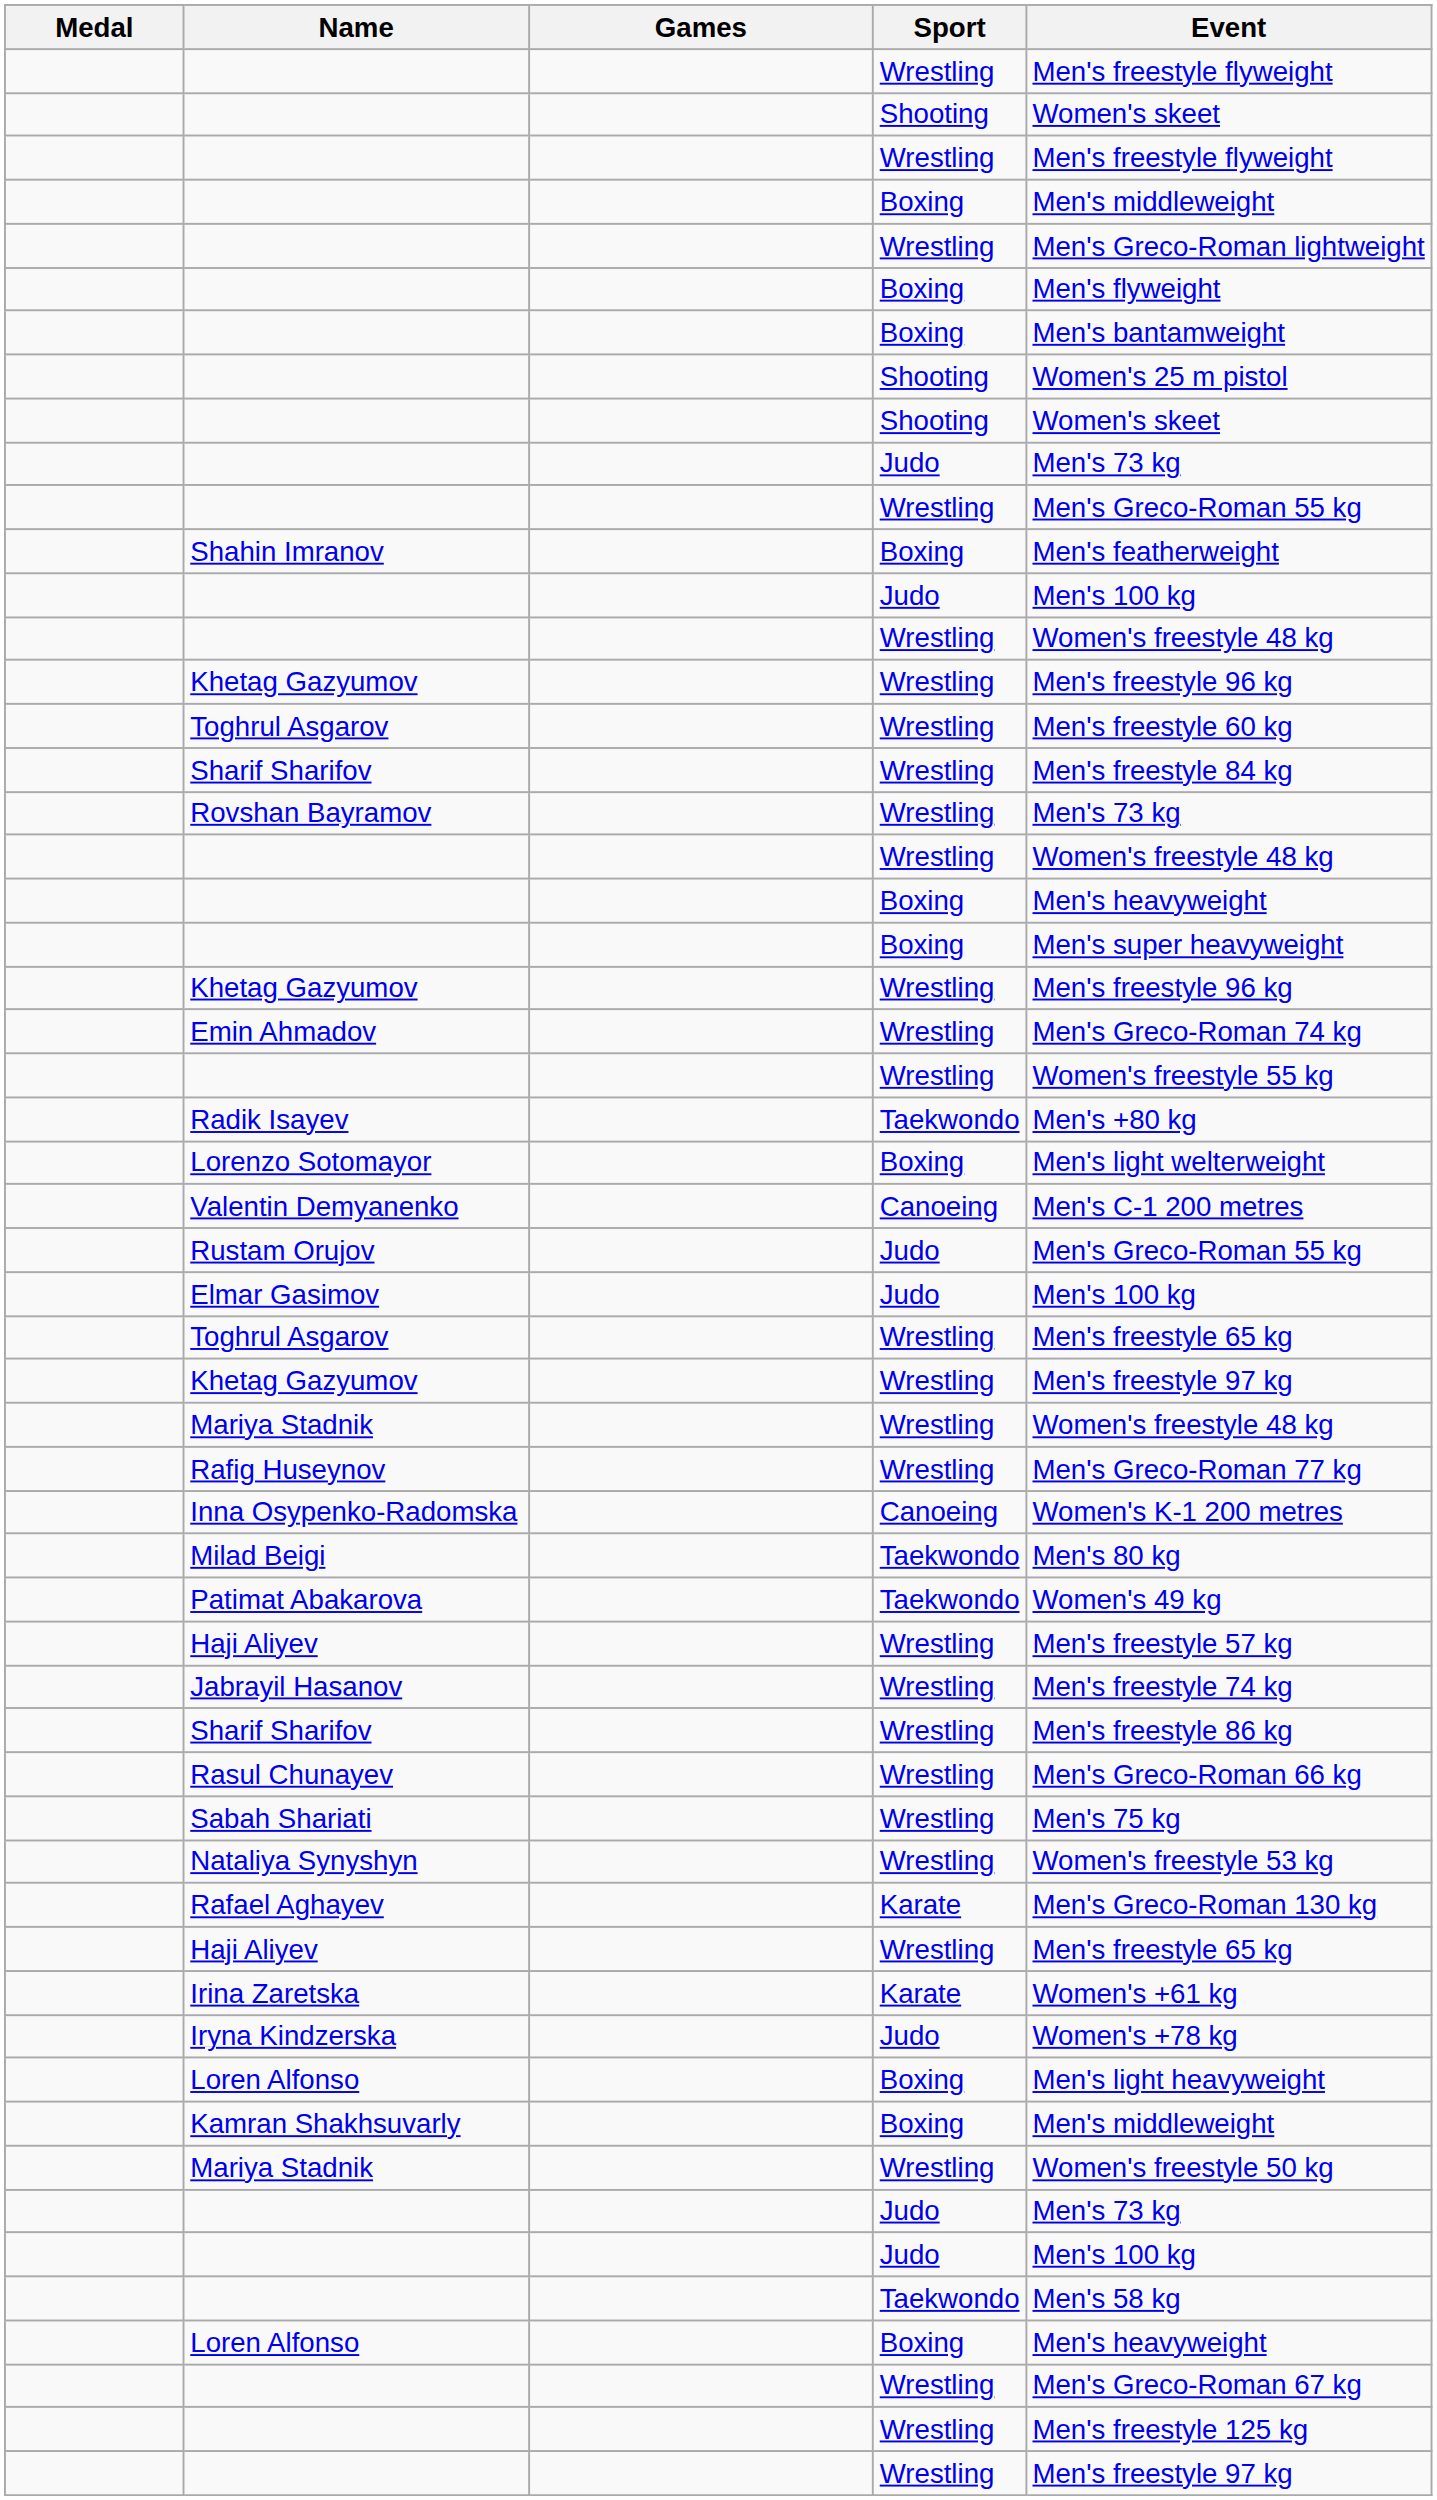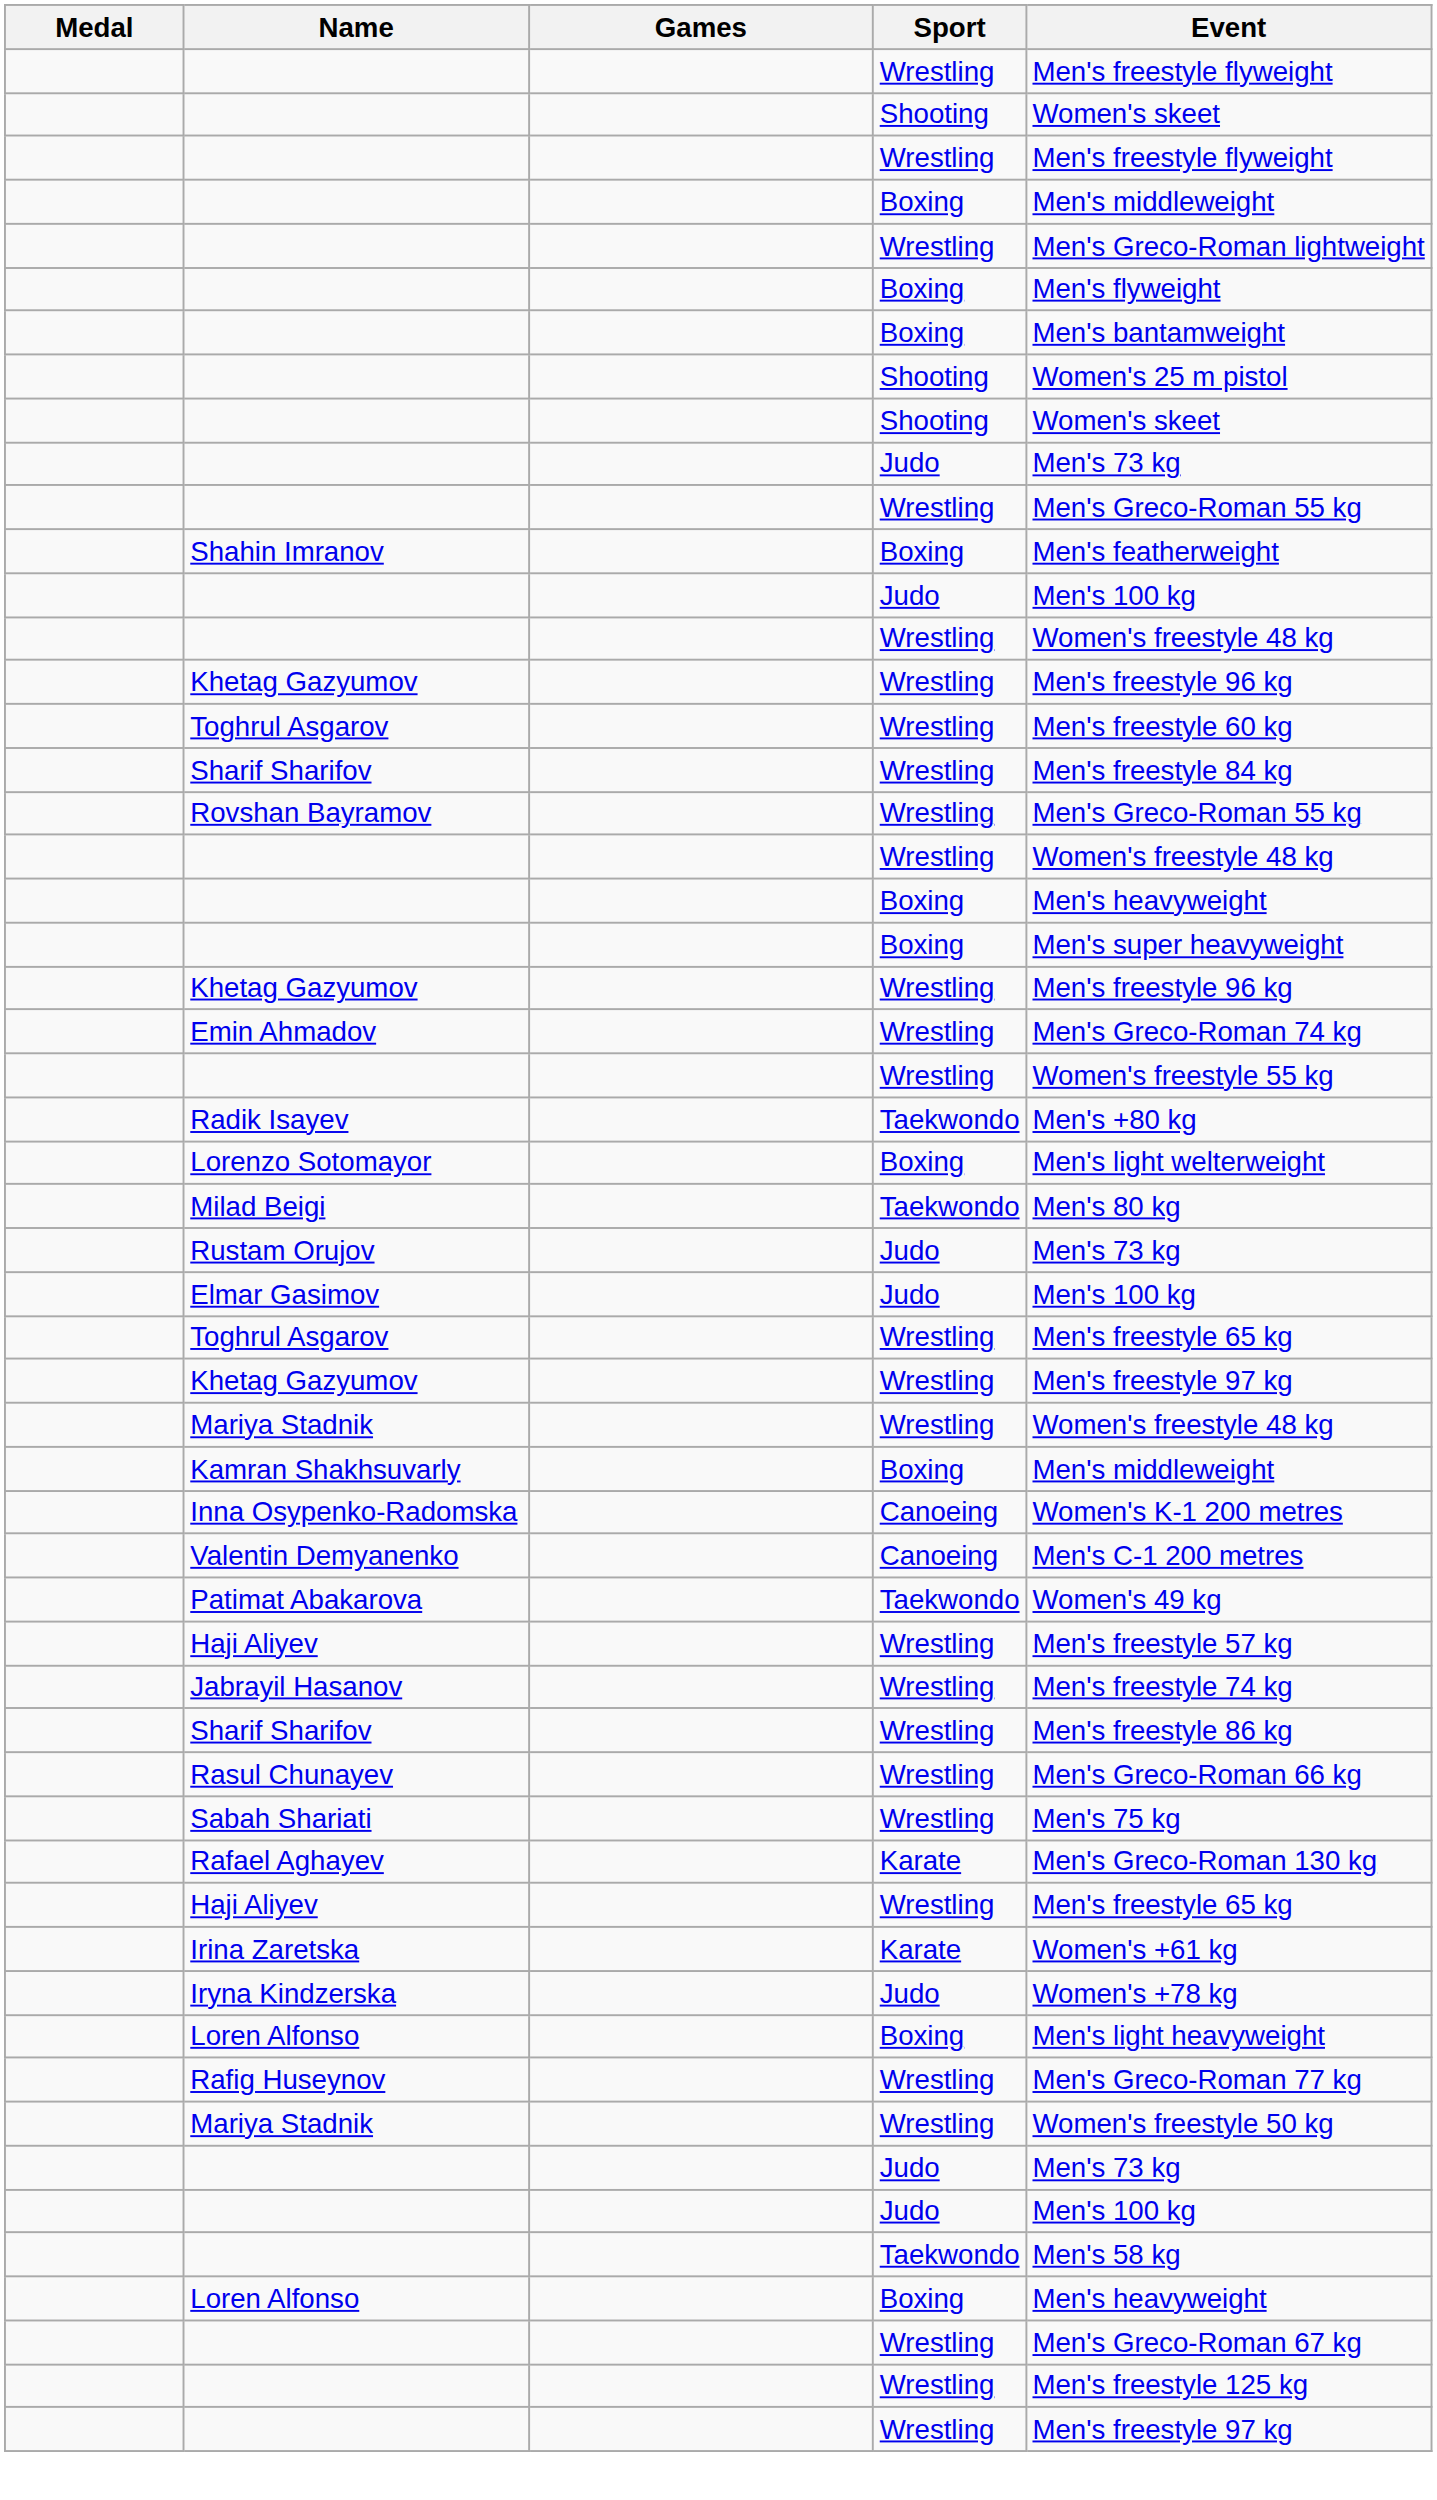 <table class="wikitable sortable" style="font-size:90%">
 <tr>
 <th style="width:6em">Medal</th>
 <th style="width:12em">Name</th>
 <th style="width:12em">Games</th>
 <th>Sport</th>
 <th>Event</th>
 </tr>
 <tr>
 <td></td>
 <td></td>
 <td></td>
 <td> <a href='#'>Wrestling</a></td>
 <td><a href='#'>Men's freestyle flyweight</a></td>
 </tr>
 <tr>
 <td></td>
 <td></td>
 <td></td>
 <td> <a href='#'>Shooting</a></td>
 <td><a href='#'>Women's skeet</a></td>
 </tr>
 <tr>
 <td></td>
 <td></td>
 <td></td>
 <td> <a href='#'>Wrestling</a></td>
 <td><a href='#'>Men's freestyle flyweight</a></td>
 </tr>
 <tr>
 <td></td>
 <td></td>
 <td></td>
 <td> <a href='#'>Boxing</a></td>
 <td><a href='#'>Men's middleweight</a></td>
 </tr>
 <tr>
 <td></td>
 <td></td>
 <td></td>
 <td> <a href='#'>Wrestling</a></td>
 <td><a href='#'>Men's Greco-Roman lightweight</a></td>
 </tr>
 <tr>
 <td></td>
 <td></td>
 <td></td>
 <td> <a href='#'>Boxing</a></td>
 <td><a href='#'>Men's flyweight</a></td>
 </tr>
 <tr>
 <td></td>
 <td></td>
 <td></td>
 <td> <a href='#'>Boxing</a></td>
 <td><a href='#'>Men's bantamweight</a></td>
 </tr>
 <tr>
 <td></td>
 <td></td>
 <td></td>
 <td> <a href='#'>Shooting</a></td>
 <td><a href='#'>Women's 25 m pistol</a></td>
 </tr>
 <tr>
 <td></td>
 <td></td>
 <td></td>
 <td> <a href='#'>Shooting</a></td>
 <td><a href='#'>Women's skeet</a></td>
 </tr>
 <tr>
 <td></td>
 <td></td>
 <td></td>
 <td> <a href='#'>Judo</a></td>
 <td><a href='#'>Men's 73 kg</a></td>
 </tr>
 <tr>
 <td></td>
 <td></td>
 <td></td>
 <td> <a href='#'>Wrestling</a></td>
 <td><a href='#'>Men's Greco-Roman 55 kg</a></td>
 </tr>
 <tr>
 <td></td>
 <td><a href='#'>Shahin Imranov</a></td>
 <td></td>
 <td> <a href='#'>Boxing</a></td>
 <td><a href='#'>Men's featherweight</a></td>
 </tr>
 <tr>
 <td></td>
 <td></td>
 <td></td>
 <td> <a href='#'>Judo</a></td>
 <td><a href='#'>Men's 100 kg</a></td>
 </tr>
 <tr>
 <td></td>
 <td></td>
 <td></td>
 <td> <a href='#'>Wrestling</a></td>
 <td><a href='#'>Women's freestyle 48 kg</a></td>
 </tr>
 <tr>
 <td></td>
 <td><a href='#'>Khetag Gazyumov</a></td>
 <td></td>
 <td> <a href='#'>Wrestling</a></td>
 <td><a href='#'>Men's freestyle 96 kg</a></td>
 </tr>
 <tr>
 <td></td>
 <td><a href='#'>Toghrul Asgarov</a></td>
 <td></td>
 <td> <a href='#'>Wrestling</a></td>
 <td><a href='#'>Men's freestyle 60 kg</a></td>
 </tr>
 <tr>
 <td></td>
 <td><a href='#'>Sharif Sharifov</a></td>
 <td></td>
 <td> <a href='#'>Wrestling</a></td>
 <td><a href='#'>Men's freestyle 84 kg</a></td>
 </tr>
 <tr>
 <td></td>
 <td><a href='#'>Rovshan Bayramov</a></td>
 <td></td>
 <td> <a href='#'>Wrestling</a></td>
-<td><a href='#'>Men's 73 kg</a></td>
+<td><a href='#'>Men's Greco-Roman 55 kg</a></td>
 </tr>
 <tr>
 <td></td>
 <td></td>
 <td></td>
 <td> <a href='#'>Wrestling</a></td>
 <td><a href='#'>Women's freestyle 48 kg</a></td>
 </tr>
 <tr>
 <td></td>
 <td></td>
 <td></td>
 <td> <a href='#'>Boxing</a></td>
 <td><a href='#'>Men's heavyweight</a></td>
 </tr>
 <tr>
 <td></td>
 <td></td>
 <td></td>
 <td> <a href='#'>Boxing</a></td>
 <td><a href='#'>Men's super heavyweight</a></td>
 </tr>
 <tr>
 <td></td>
 <td><a href='#'>Khetag Gazyumov</a></td>
 <td></td>
 <td> <a href='#'>Wrestling</a></td>
 <td><a href='#'>Men's freestyle 96 kg</a></td>
 </tr>
 <tr>
 <td></td>
 <td><a href='#'>Emin Ahmadov</a></td>
 <td></td>
 <td> <a href='#'>Wrestling</a></td>
 <td><a href='#'>Men's Greco-Roman 74 kg</a></td>
 </tr>
 <tr>
 <td></td>
 <td></td>
 <td></td>
 <td> <a href='#'>Wrestling</a></td>
 <td><a href='#'>Women's freestyle 55 kg</a></td>
 </tr>
 <tr>
 <td></td>
 <td><a href='#'>Radik Isayev</a></td>
 <td></td>
 <td> <a href='#'>Taekwondo</a></td>
 <td><a href='#'>Men's +80 kg</a></td>
 </tr>
 <tr>
 <td></td>
 <td><a href='#'>Lorenzo Sotomayor</a></td>
 <td></td>
 <td> <a href='#'>Boxing</a></td>
 <td><a href='#'>Men's light welterweight</a></td>
 </tr>
 <tr>
 <td></td>
-<td><a href='#'>Valentin Demyanenko</a></td>
+<td><a href='#'>Milad Beigi</a></td>
 <td></td>
-<td> <a href='#'>Canoeing</a></td>
-<td><a href='#'>Men's C-1 200 metres</a></td>
+<td> <a href='#'>Taekwondo</a></td>
+<td><a href='#'>Men's 80 kg</a></td>
 </tr>
 <tr>
 <td></td>
 <td><a href='#'>Rustam Orujov</a></td>
 <td></td>
 <td> <a href='#'>Judo</a></td>
-<td><a href='#'>Men's Greco-Roman 55 kg</a></td>
+<td><a href='#'>Men's 73 kg</a></td>
 </tr>
 <tr>
 <td></td>
 <td><a href='#'>Elmar Gasimov</a></td>
 <td></td>
 <td> <a href='#'>Judo</a></td>
 <td><a href='#'>Men's 100 kg</a></td>
 </tr>
 <tr>
 <td></td>
 <td><a href='#'>Toghrul Asgarov</a></td>
 <td></td>
 <td> <a href='#'>Wrestling</a></td>
 <td><a href='#'>Men's freestyle 65 kg</a></td>
 </tr>
 <tr>
 <td></td>
 <td><a href='#'>Khetag Gazyumov</a></td>
 <td></td>
 <td> <a href='#'>Wrestling</a></td>
 <td><a href='#'>Men's freestyle 97 kg</a></td>
 </tr>
 <tr>
 <td></td>
 <td><a href='#'>Mariya Stadnik</a></td>
 <td></td>
 <td> <a href='#'>Wrestling</a></td>
 <td><a href='#'>Women's freestyle 48 kg</a></td>
 </tr>
 <tr>
 <td></td>
-<td><a href='#'>Rafig Huseynov</a></td>
+<td><a href='#'>Kamran Shakhsuvarly</a></td>
 <td></td>
-<td> <a href='#'>Wrestling</a></td>
-<td><a href='#'>Men's Greco-Roman 77 kg</a></td>
+<td> <a href='#'>Boxing</a></td>
+<td><a href='#'>Men's middleweight</a></td>
 </tr>
 <tr>
 <td></td>
 <td><a href='#'>Inna Osypenko-Radomska</a></td>
 <td></td>
 <td> <a href='#'>Canoeing</a></td>
 <td><a href='#'>Women's K-1 200 metres</a></td>
 </tr>
 <tr>
 <td></td>
-<td><a href='#'>Milad Beigi</a></td>
+<td><a href='#'>Valentin Demyanenko</a></td>
 <td></td>
-<td> <a href='#'>Taekwondo</a></td>
-<td><a href='#'>Men's 80 kg</a></td>
+<td> <a href='#'>Canoeing</a></td>
+<td><a href='#'>Men's C-1 200 metres</a></td>
 </tr>
 <tr>
 <td></td>
 <td><a href='#'>Patimat Abakarova</a></td>
 <td></td>
 <td> <a href='#'>Taekwondo</a></td>
 <td><a href='#'>Women's 49 kg</a></td>
 </tr>
 <tr>
 <td></td>
 <td><a href='#'>Haji Aliyev</a></td>
 <td></td>
 <td> <a href='#'>Wrestling</a></td>
 <td><a href='#'>Men's freestyle 57 kg</a></td>
 </tr>
 <tr>
 <td></td>
 <td><a href='#'>Jabrayil Hasanov</a></td>
 <td></td>
 <td> <a href='#'>Wrestling</a></td>
 <td><a href='#'>Men's freestyle 74 kg</a></td>
 </tr>
 <tr>
 <td></td>
 <td><a href='#'>Sharif Sharifov</a></td>
 <td></td>
 <td> <a href='#'>Wrestling</a></td>
 <td><a href='#'>Men's freestyle 86 kg</a></td>
 </tr>
 <tr>
 <td></td>
 <td><a href='#'>Rasul Chunayev</a></td>
 <td></td>
 <td> <a href='#'>Wrestling</a></td>
 <td><a href='#'>Men's Greco-Roman 66 kg</a></td>
 </tr>
 <tr>
 <td></td>
 <td><a href='#'>Sabah Shariati</a></td>
 <td></td>
 <td> <a href='#'>Wrestling</a></td>
 <td><a href='#'>Men's 75 kg</a></td>
 </tr>
 <tr>
 <td></td>
-<td><a href='#'>Nataliya Synyshyn</a></td>
-<td></td>
-<td> <a href='#'>Wrestling</a></td>
-<td><a href='#'>Women's freestyle 53 kg</a></td>
-</tr>
-<tr>
-<td></td>
 <td><a href='#'>Rafael Aghayev</a></td>
 <td></td>
 <td> <a href='#'>Karate</a></td>
 <td><a href='#'>Men's Greco-Roman 130 kg</a></td>
 </tr>
 <tr>
 <td></td>
 <td><a href='#'>Haji Aliyev</a></td>
 <td></td>
 <td> <a href='#'>Wrestling</a></td>
 <td><a href='#'>Men's freestyle 65 kg</a></td>
 </tr>
 <tr>
 <td></td>
 <td><a href='#'>Irina Zaretska</a></td>
 <td></td>
 <td> <a href='#'>Karate</a></td>
 <td><a href='#'>Women's +61 kg</a></td>
 </tr>
 <tr>
 <td></td>
 <td><a href='#'>Iryna Kindzerska</a></td>
 <td></td>
 <td> <a href='#'>Judo</a></td>
 <td><a href='#'>Women's +78 kg</a></td>
 </tr>
 <tr>
 <td></td>
 <td><a href='#'>Loren Alfonso</a></td>
 <td></td>
 <td> <a href='#'>Boxing</a></td>
 <td><a href='#'>Men's light heavyweight</a></td>
 </tr>
 <tr>
 <td></td>
-<td><a href='#'>Kamran Shakhsuvarly</a></td>
+<td><a href='#'>Rafig Huseynov</a></td>
 <td></td>
-<td> <a href='#'>Boxing</a></td>
-<td><a href='#'>Men's middleweight</a></td>
+<td> <a href='#'>Wrestling</a></td>
+<td><a href='#'>Men's Greco-Roman 77 kg</a></td>
 </tr>
 <tr>
 <td></td>
 <td><a href='#'>Mariya Stadnik</a></td>
 <td></td>
 <td> <a href='#'>Wrestling</a></td>
 <td><a href='#'>Women's freestyle 50 kg</a></td>
 </tr>
 <tr>
 <td></td>
 <td></td>
 <td></td>
 <td> <a href='#'>Judo</a></td>
 <td><a href='#'>Men's 73 kg</a></td>
 </tr>
 <tr>
 <td></td>
 <td></td>
 <td></td>
 <td> <a href='#'>Judo</a></td>
 <td><a href='#'>Men's 100 kg</a></td>
 </tr>
 <tr>
 <td></td>
 <td></td>
 <td></td>
 <td> <a href='#'>Taekwondo</a></td>
 <td><a href='#'>Men's 58 kg</a></td>
 </tr>
 <tr>
 <td></td>
 <td><a href='#'>Loren Alfonso</a></td>
 <td></td>
 <td> <a href='#'>Boxing</a></td>
 <td><a href='#'>Men's heavyweight</a></td>
 </tr>
 <tr>
 <td></td>
 <td></td>
 <td></td>
 <td>  <a href='#'>Wrestling</a></td>
 <td><a href='#'>Men's Greco-Roman 67 kg</a></td>
 </tr>
 <tr>
 <td></td>
 <td></td>
 <td></td>
 <td>  <a href='#'>Wrestling</a></td>
 <td><a href='#'>Men's freestyle 125 kg</a></td>
 </tr>
 <tr>
 <td></td>
 <td></td>
 <td></td>
 <td>  <a href='#'>Wrestling</a></td>
 <td><a href='#'>Men's freestyle 97 kg</a></td>
 </tr>
 </table>
